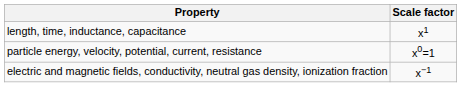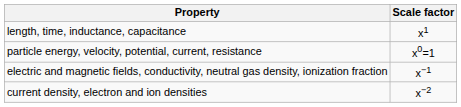 <table class="wikitable" style="text-align: center; margin: 0 auto;">
 <tr>
 <th>Property</th>
 <th>Scale factor</th>
 </tr>
 <tr>
 <td style="text-align: left;">length, time, inductance, capacitance</td>
 <td>x<sup>1</sup></td>
 </tr>
 <tr>
 <td style="text-align: left;">particle energy, velocity, potential, current, resistance</td>
 <td>x<sup>0</sup>=1</td>
 </tr>
 <tr>
 <td style="text-align: left;">electric and magnetic fields, conductivity, neutral gas density, ionization fraction</td>
 <td>x<sup>−1</sup></td>
 </tr>
+<tr>
+<td style="text-align: left;">current density, electron and ion densities</td>
+<td>x<sup>−2</sup></td>
+</tr>
 </table>
